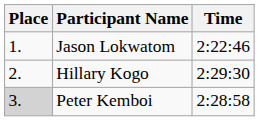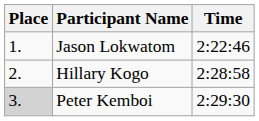 <table class="wikitable">
 <tr>
 <th>Place</th>
 <th>Participant Name</th>
 <th>Time</th>
 </tr>
 <tr>
 <td>1.</td>
 <td>Jason Lokwatom</td>
 <td>2:22:46</td>
 </tr>
 <tr>
 <td>2.</td>
 <td>Hillary Kogo</td>
-<td>2:29:30</td>
+<td>2:28:58</td>
 </tr>
 <tr>
 <td style="background: lightgrey;">3.</td>
 <td>Peter Kemboi</td>
-<td>2:28:58</td>
+<td>2:29:30</td>
 </tr>
 </table>
